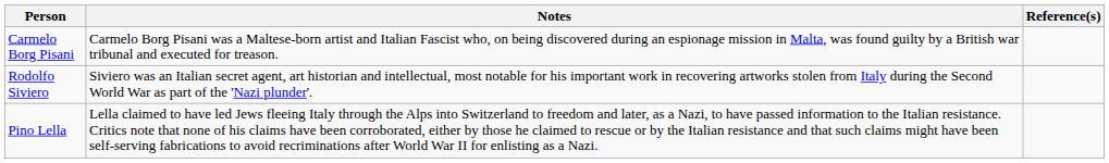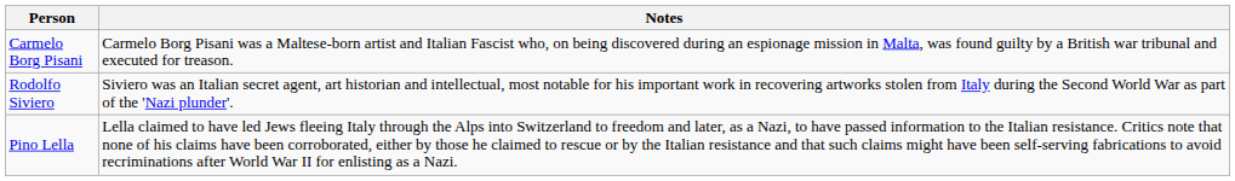 <table class="wikitable sortable">
 <tr>
 <th>Person</th>
 <th class="unsortable">Notes</th>
-<th class="unsortable">Reference(s)</th>
 </tr>
 <tr>
 <td data-sort-value="Pisani, Carmelo Borg"><a href='#'>Carmelo Borg Pisani</a></td>
 <td>Carmelo Borg Pisani was a Maltese-born artist and Italian Fascist who, on being discovered during an espionage mission in <a href='#'>Malta</a>, was found guilty by a British war tribunal and executed for treason.</td>
-<td></td>
 </tr>
 <tr>
 <td data-sort-value="Siviero, Rudolofo"><a href='#'>Rodolfo Siviero</a></td>
 <td>Siviero was an Italian secret agent, art historian and intellectual, most notable for his important work in recovering artworks stolen from <a href='#'>Italy</a> during the Second World War as part of the '<a href='#'>Nazi plunder</a>'.</td>
-<td></td>
 </tr>
 <tr>
 <td data-sort-value="Lella, Pino"><a href='#'>Pino Lella</a></td>
 <td>Lella claimed to have led Jews fleeing Italy through the Alps into Switzerland to freedom and later, as a Nazi, to have passed information to the Italian resistance. Critics note that none of his claims have been corroborated, either by those he claimed to rescue or by the Italian resistance and that such claims might have been self-serving fabrications to avoid recriminations after World War II for enlisting as a Nazi.</td>
-<td></td>
 </tr>
 </table>
